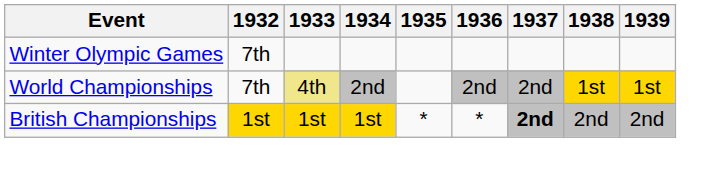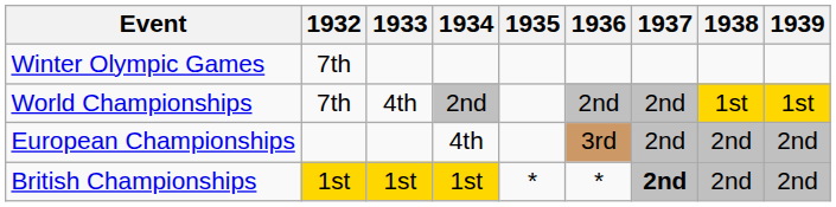 <table class="wikitable">
 <tr>
 <th>Event</th>
 <th>1932</th>
 <th>1933</th>
 <th>1934</th>
 <th>1935</th>
 <th>1936</th>
 <th>1937</th>
 <th>1938</th>
 <th>1939</th>
 </tr>
 <tr>
 <td><a href='#'>Winter Olympic Games</a></td>
 <td align="center">7th</td>
 <td></td>
 <td></td>
 <td></td>
 <td></td>
 <td></td>
 <td></td>
 <td></td>
 </tr>
 <tr>
 <td><a href='#'>World Championships</a></td>
 <td align="center">7th</td>
-<td align="center" style="background: khaki;">4th</td>
+<td align="center">4th</td>
 <td align="center" bgcolor="silver">2nd</td>
 <td></td>
 <td align="center" bgcolor="silver">2nd</td>
 <td align="center" bgcolor="silver">2nd</td>
 <td align="center" bgcolor="gold">1st</td>
 <td align="center" bgcolor="gold">1st</td>
+</tr>
+<tr>
+<td><a href='#'>European Championships</a></td>
+<td></td>
+<td></td>
+<td align="center">4th</td>
+<td></td>
+<td align="center" bgcolor="CC9966">3rd</td>
+<td align="center" bgcolor="silver">2nd</td>
+<td align="center" bgcolor="silver">2nd</td>
+<td align="center" bgcolor="silver">2nd</td>
 </tr>
 <tr>
 <td><a href='#'>British Championships</a></td>
 <td align="center" bgcolor="gold">1st</td>
 <td align="center" bgcolor="gold">1st</td>
 <td align="center" bgcolor="gold">1st</td>
 <td align="center">*</td>
 <td align="center">*</td>
 <td align="center" bgcolor="silver"><strong>2nd</strong></td>
 <td align="center" bgcolor="silver">2nd</td>
 <td align="center" bgcolor="silver">2nd</td>
 </tr>
 </table>
